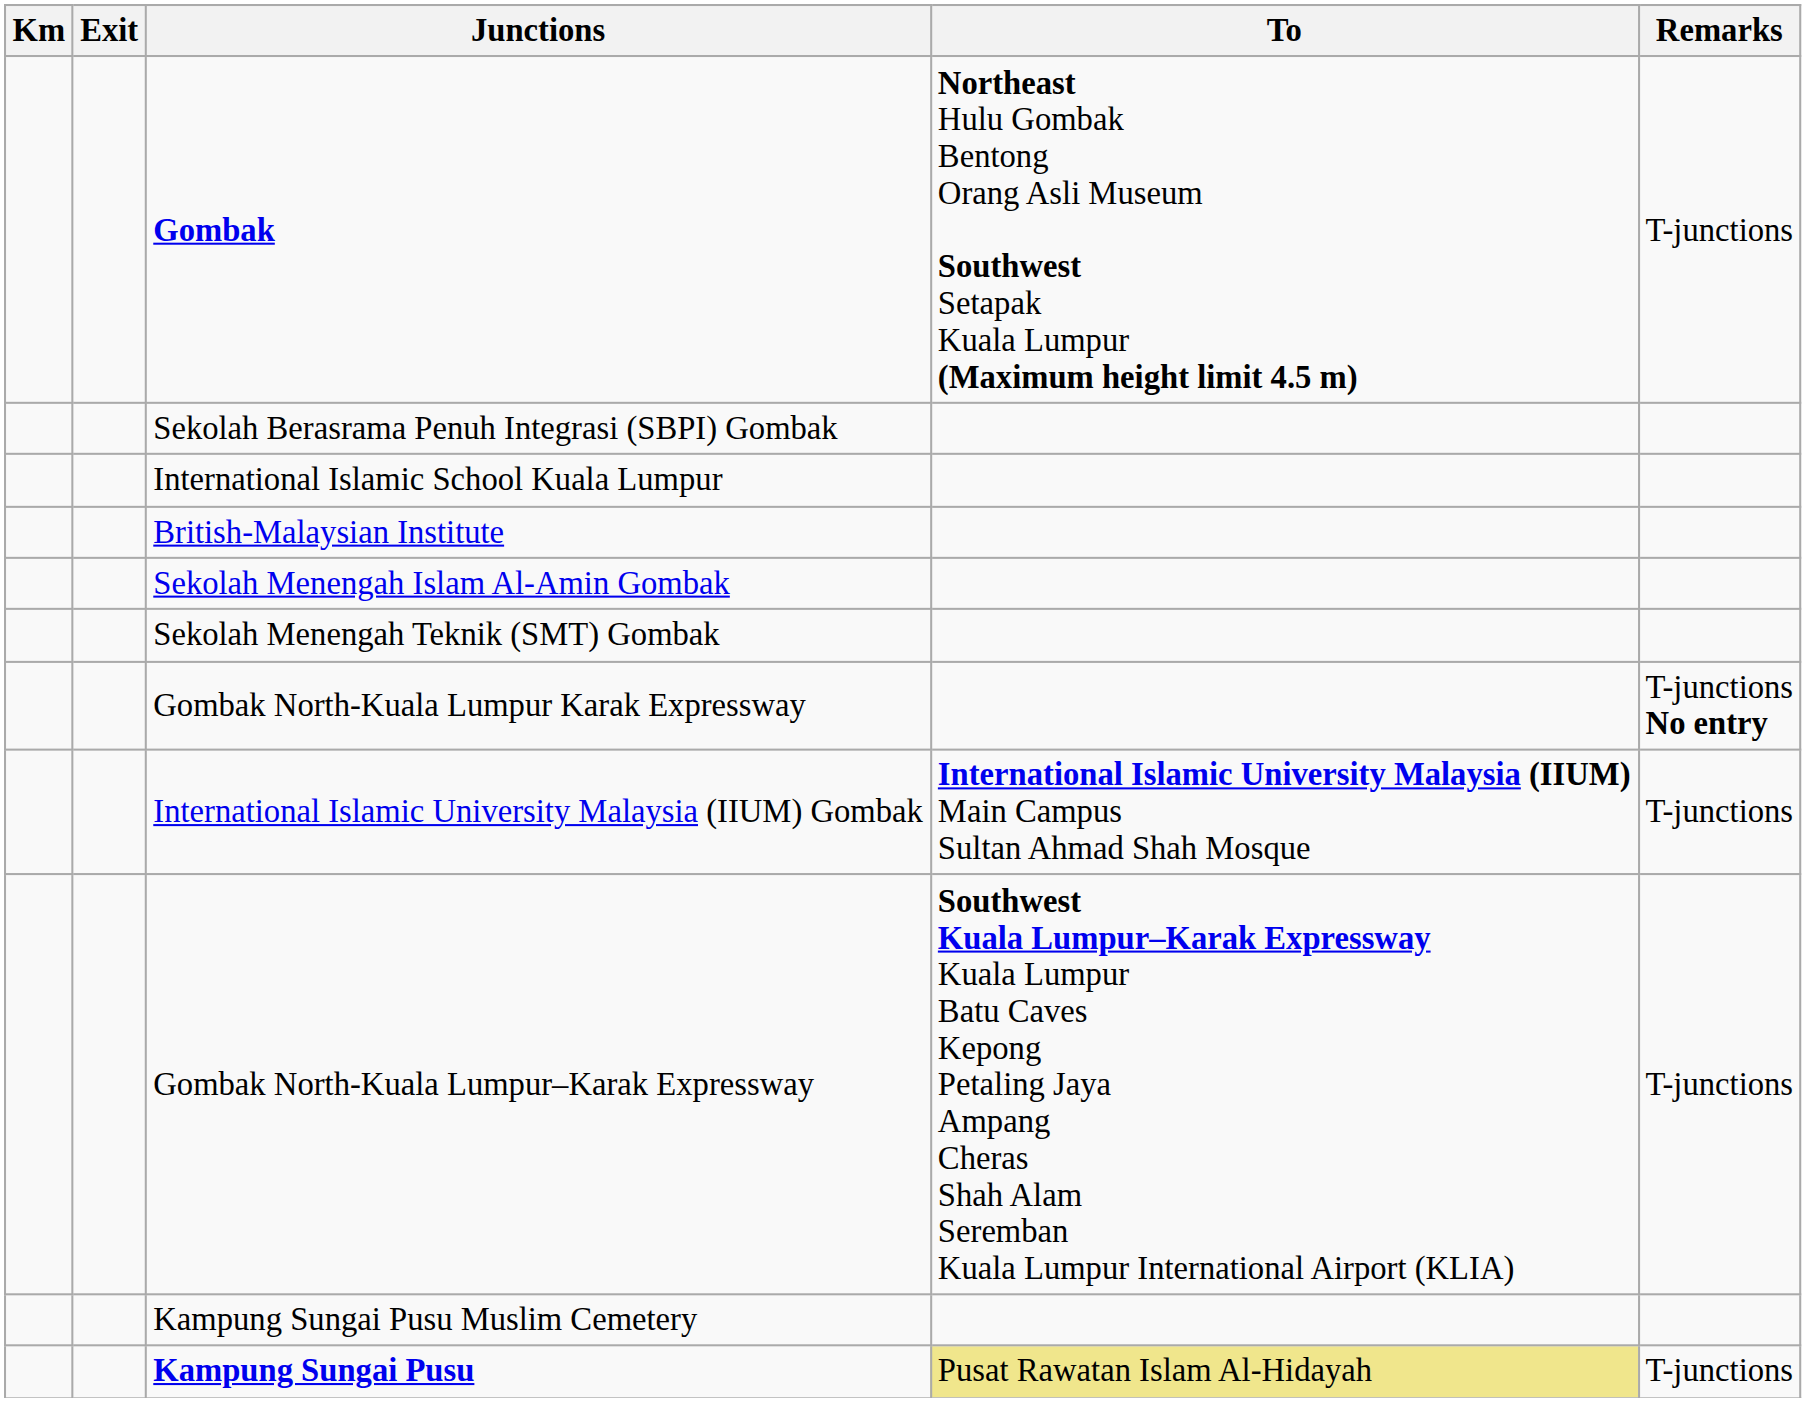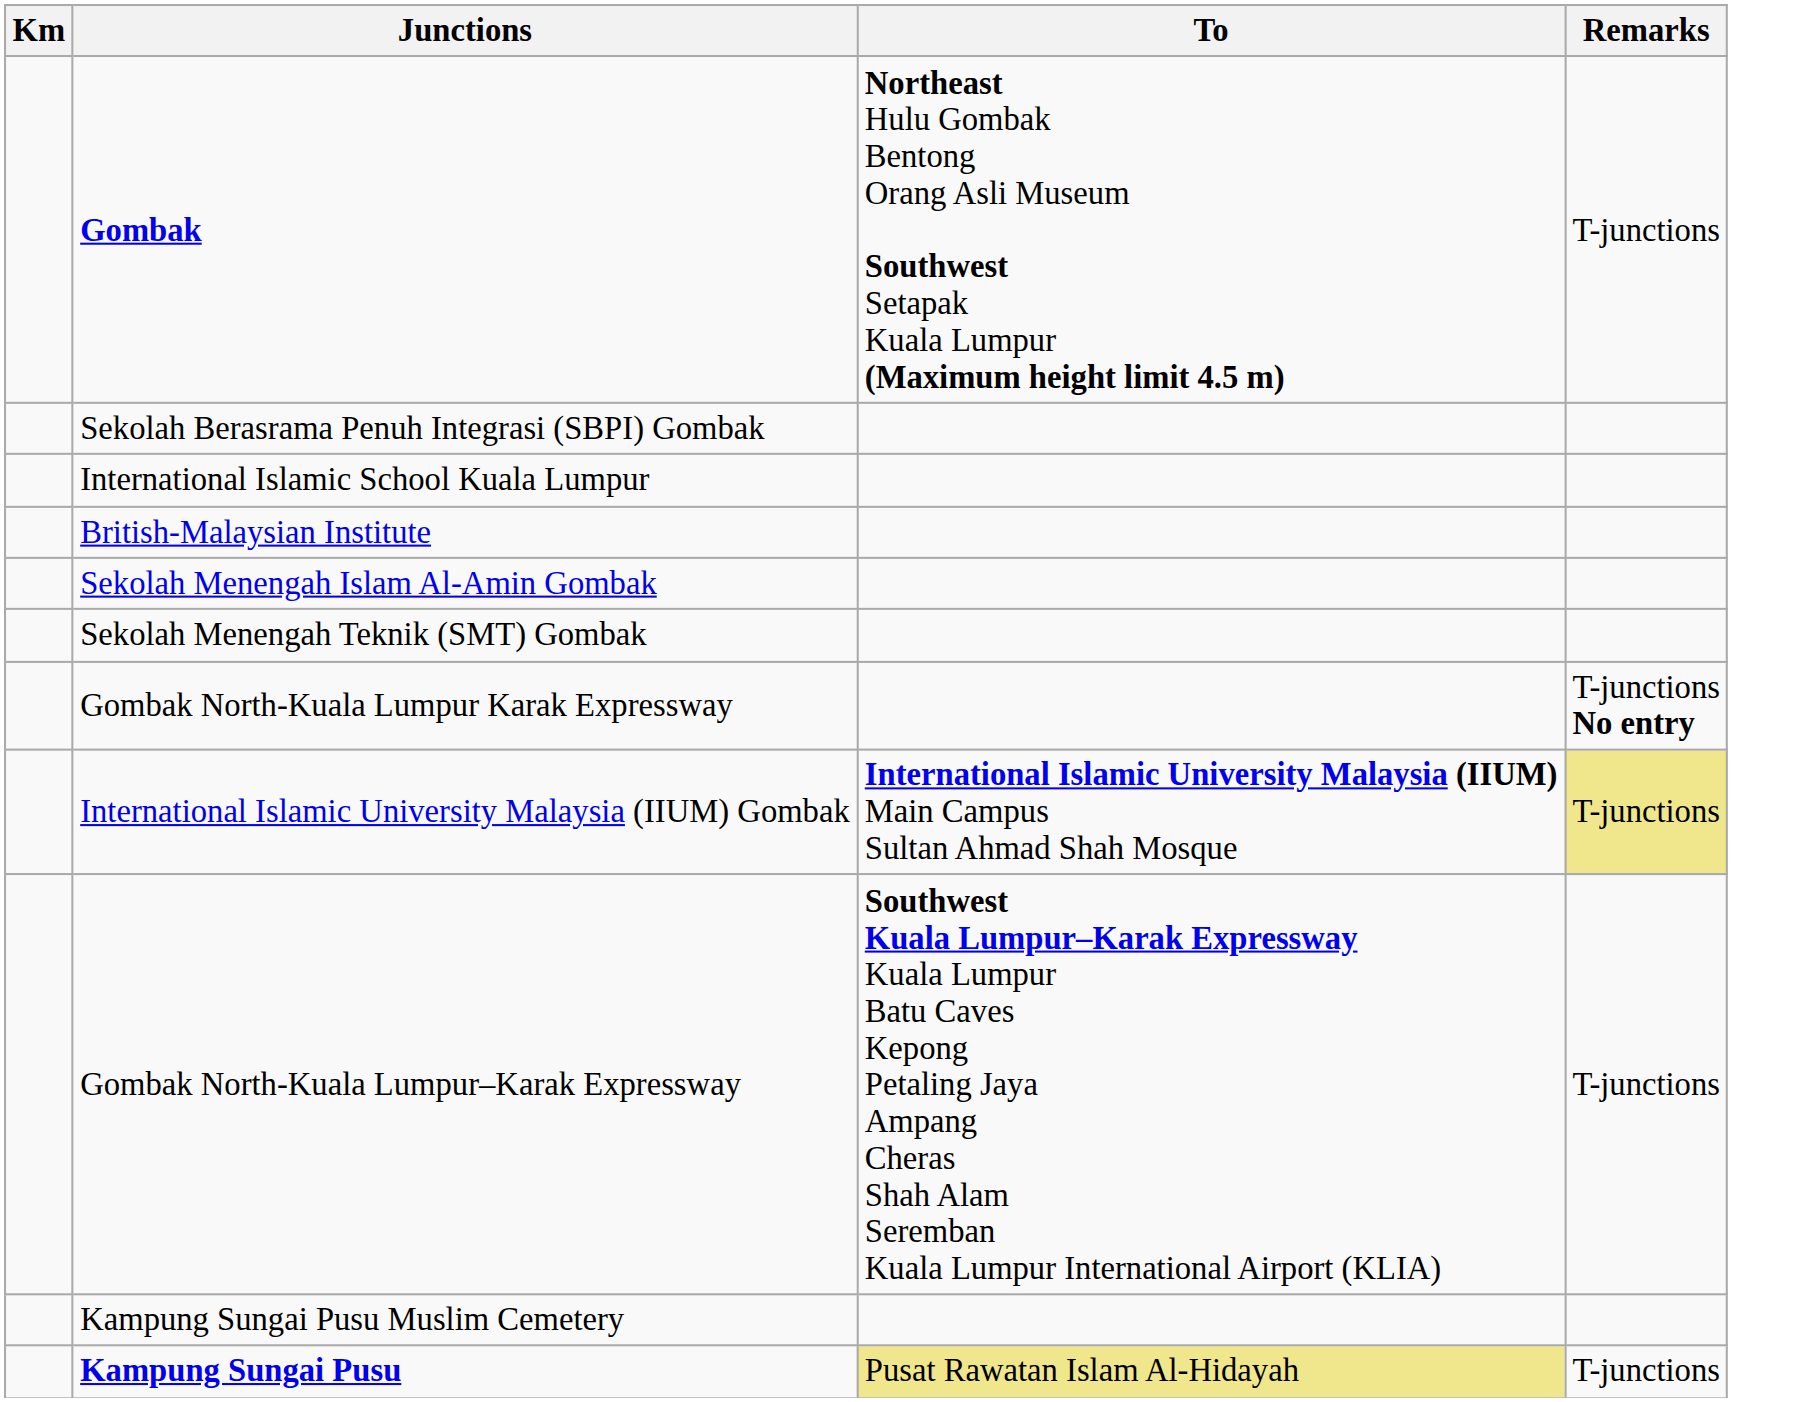 <table class="wikitable">
 <tr>
 <th>Km</th>
-<th>Exit</th>
 <th>Junctions</th>
 <th>To</th>
 <th>Remarks</th>
 </tr>
 <tr>
-<td></td>
 <td></td>
 <td><strong><a href='#'>Gombak</a></strong></td>
 <td><strong>Northeast</strong><br> Hulu Gombak<br> Bentong<br>Orang Asli Museum<br><br><strong>Southwest</strong><br> Setapak<br> Kuala Lumpur<br><strong>(Maximum height limit 4.5 m)</strong></td>
 <td>T-junctions</td>
 </tr>
 <tr>
 <td></td>
-<td></td>
 <td>Sekolah Berasrama Penuh Integrasi (SBPI) Gombak</td>
 <td></td>
 <td></td>
 </tr>
 <tr>
-<td></td>
 <td></td>
 <td>International Islamic School Kuala Lumpur</td>
 <td></td>
 <td></td>
 </tr>
 <tr>
 <td></td>
-<td></td>
 <td><a href='#'>British-Malaysian Institute</a></td>
 <td></td>
 <td></td>
 </tr>
 <tr>
-<td></td>
 <td></td>
 <td><a href='#'>Sekolah Menengah Islam Al-Amin Gombak</a></td>
 <td></td>
 <td></td>
 </tr>
 <tr>
 <td></td>
-<td></td>
 <td>Sekolah Menengah Teknik (SMT) Gombak</td>
 <td></td>
 <td></td>
 </tr>
 <tr>
-<td></td>
 <td></td>
 <td>Gombak North-Kuala Lumpur Karak Expressway</td>
 <td></td>
 <td>T-junctions<br><strong>No entry</strong></td>
 </tr>
 <tr>
 <td></td>
-<td></td>
 <td><a href='#'>International Islamic University Malaysia</a> (IIUM) Gombak </td>
 <td><strong><a href='#'>International Islamic University Malaysia</a> (IIUM)</strong> <br>Main Campus<br>Sultan Ahmad Shah Mosque</td>
-<td>T-junctions</td>
+<td style="background: khaki;">T-junctions</td>
 </tr>
 <tr>
-<td></td>
 <td></td>
 <td>Gombak North-Kuala Lumpur–Karak Expressway</td>
 <td><strong>Southwest</strong><br>   <strong><a href='#'>Kuala Lumpur–Karak Expressway</a></strong><br>Kuala Lumpur<br>Batu Caves<br>Kepong<br>Petaling Jaya<br>Ampang<br>Cheras<br>Shah Alam<br>Seremban<br>Kuala Lumpur International Airport (KLIA) </td>
 <td>T-junctions</td>
 </tr>
 <tr>
 <td></td>
-<td></td>
 <td>Kampung Sungai Pusu Muslim Cemetery</td>
 <td></td>
 <td></td>
 </tr>
 <tr>
 <td></td>
-<td></td>
 <td><strong><a href='#'>Kampung Sungai Pusu</a></strong></td>
 <td style="background: khaki;">Pusat Rawatan Islam Al-Hidayah</td>
 <td>T-junctions</td>
 </tr>
 </table>
